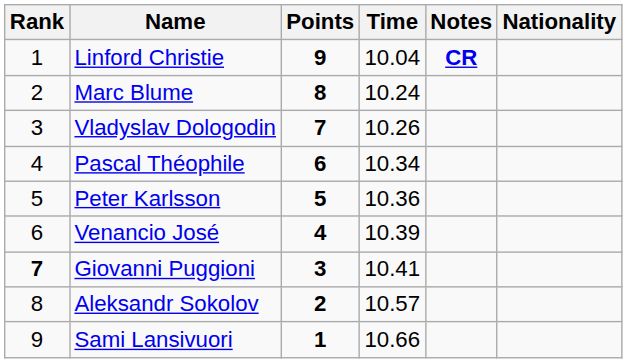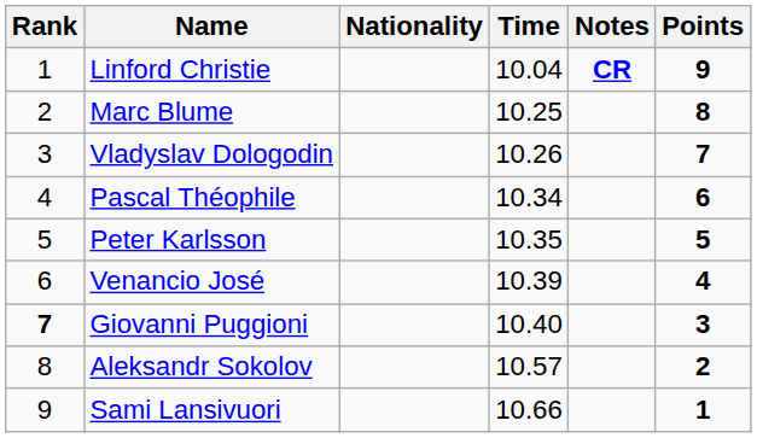 <table class="wikitable sortable" style="text-align:center">
 <tr>
 <th>Rank</th>
 <th>Name</th>
-<th>Points</th>
+<th>Nationality</th>
 <th>Time</th>
 <th>Notes</th>
-<th>Nationality</th>
+<th>Points</th>
 </tr>
 <tr>
 <td>1</td>
 <td align=left><a href='#'>Linford Christie</a></td>
-<td><strong>9</strong></td>
+<td align=left></td>
 <td>10.04</td>
 <td><strong><a href='#'>CR</a></strong></td>
-<td align=left></td>
+<td><strong>9</strong></td>
 </tr>
 <tr>
 <td>2</td>
 <td align=left><a href='#'>Marc Blume</a></td>
+<td align=left></td>
+<td>10.25</td>
+<td></td>
 <td><strong>8</strong></td>
-<td>10.24</td>
-<td></td>
-<td align=left></td>
 </tr>
 <tr>
 <td>3</td>
 <td align=left><a href='#'>Vladyslav Dologodin</a></td>
-<td><strong>7</strong></td>
+<td align=left></td>
 <td>10.26</td>
 <td></td>
-<td align=left></td>
+<td><strong>7</strong></td>
 </tr>
 <tr>
 <td>4</td>
 <td align=left><a href='#'>Pascal Théophile</a></td>
-<td><strong>6</strong></td>
+<td align=left></td>
 <td>10.34</td>
 <td></td>
-<td align=left></td>
+<td><strong>6</strong></td>
 </tr>
 <tr>
 <td>5</td>
 <td align=left><a href='#'>Peter Karlsson</a></td>
+<td align=left></td>
+<td>10.35</td>
+<td></td>
 <td><strong>5</strong></td>
-<td>10.36</td>
-<td></td>
-<td align=left></td>
 </tr>
 <tr>
 <td>6</td>
 <td align=left><a href='#'>Venancio José</a></td>
-<td><strong>4</strong></td>
+<td align=left></td>
 <td>10.39</td>
 <td></td>
-<td align=left></td>
+<td><strong>4</strong></td>
 </tr>
 <tr>
 <td><strong>7</strong></td>
 <td align=left><a href='#'>Giovanni Puggioni</a></td>
+<td align=left></td>
+<td>10.40</td>
+<td></td>
 <td><strong>3</strong></td>
-<td>10.41</td>
-<td></td>
-<td align=left></td>
 </tr>
 <tr>
 <td>8</td>
 <td align=left><a href='#'>Aleksandr Sokolov</a></td>
-<td><strong>2</strong></td>
+<td align=left></td>
 <td>10.57</td>
 <td></td>
-<td align=left></td>
+<td><strong>2</strong></td>
 </tr>
 <tr>
 <td>9</td>
 <td align=left><a href='#'>Sami Lansivuori</a></td>
-<td><strong>1</strong></td>
+<td align=left></td>
 <td>10.66</td>
 <td></td>
-<td align=left></td>
+<td><strong>1</strong></td>
 </tr>
 </table>
